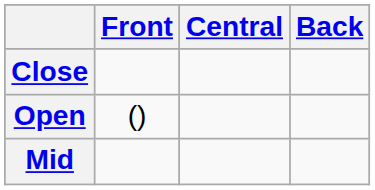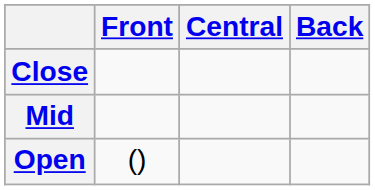 <table class="wikitable" style="text-align:center">
 <tr>
 <th></th>
 <th><a href='#'>Front</a></th>
 <th><a href='#'>Central</a></th>
 <th><a href='#'>Back</a></th>
 </tr>
 <tr>
 <th><a href='#'>Close</a></th>
 <td>  </td>
 <td></td>
 <td>  </td>
 </tr>
 <tr>
+<th><a href='#'>Mid</a></th>
+<td>  </td>
+<td></td>
+<td>  </td>
+</tr>
+<tr>
 <th><a href='#'>Open</a></th>
 <td>()</td>
 <td>  </td>
 <td></td>
 </tr>
-<tr>
-<th><a href='#'>Mid</a></th>
-<td>  </td>
-<td></td>
-<td>  </td>
-</tr>
 </table>
